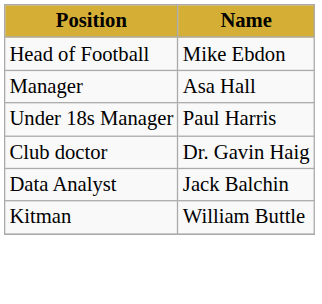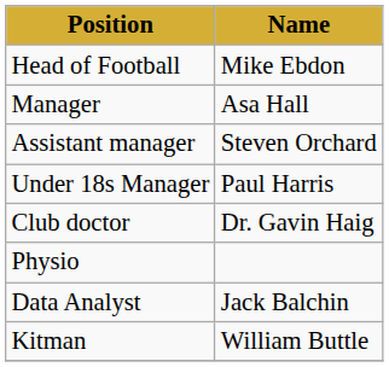 <table class="wikitable">
 <tr>
 <th style="background-color:#d5af35; color:black;;" scope="col">Position</th>
 <th style="background-color:#d5af35; color:black;;" scope="col">Name</th>
 </tr>
 <tr>
 <td>Head of Football</td>
 <td> Mike Ebdon</td>
 </tr>
 <tr>
 <td>Manager</td>
 <td> Asa Hall</td>
 </tr>
 <tr>
+<td>Assistant manager</td>
+<td> Steven Orchard</td>
+</tr>
+<tr>
 <td>Under 18s Manager</td>
 <td> Paul Harris</td>
 </tr>
 <tr>
 <td>Club doctor</td>
 <td> Dr. Gavin Haig</td>
+</tr>
+<tr>
+<td>Physio</td>
+<td></td>
 </tr>
 <tr>
 <td>Data Analyst</td>
 <td> Jack Balchin</td>
 </tr>
 <tr>
 <td>Kitman</td>
 <td> William Buttle</td>
 </tr>
 <tr>
 </tr>
 </table>
